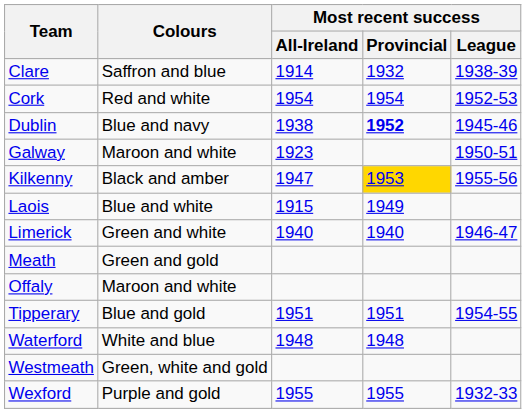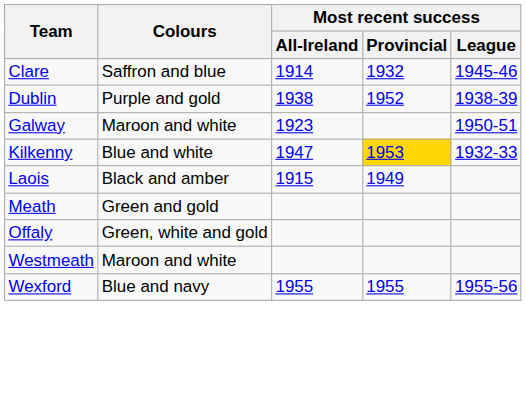 <table class="wikitable">
 <tr>
 <th rowspan="2">Team</th>
 <th rowspan="2">Colours</th>
 <th colspan="3">Most recent success</th>
 </tr>
 <tr>
 <th>All-Ireland</th>
 <th>Provincial</th>
 <th>League</th>
 </tr>
 <tr>
 <td><a href='#'>Clare</a></td>
 <td>Saffron and blue</td>
 <td><a href='#'>1914</a></td>
 <td><a href='#'>1932</a></td>
-<td><a href='#'>1938-39</a></td>
-</tr>
-<tr>
-<td><a href='#'>Cork</a></td>
-<td>Red and white</td>
-<td><a href='#'>1954</a></td>
-<td><a href='#'>1954</a></td>
-<td><a href='#'>1952-53</a></td>
+<td><a href='#'>1945-46</a></td>
 </tr>
 <tr>
 <td><a href='#'>Dublin</a></td>
-<td>Blue and navy</td>
+<td>Purple and gold</td>
 <td><a href='#'>1938</a></td>
-<td><strong><a href='#'>1952</a></strong></td>
-<td><a href='#'>1945-46</a></td>
+<td><a href='#'>1952</a></td>
+<td><a href='#'>1938-39</a></td>
 </tr>
 <tr>
 <td><a href='#'>Galway</a></td>
 <td>Maroon and white</td>
 <td><a href='#'>1923</a></td>
 <td></td>
 <td><a href='#'>1950-51</a></td>
 </tr>
 <tr>
 <td><a href='#'>Kilkenny</a></td>
-<td>Black and amber</td>
+<td>Blue and white</td>
 <td><a href='#'>1947</a></td>
 <td style="background: gold;"><a href='#'>1953</a></td>
-<td><a href='#'>1955-56</a></td>
+<td><a href='#'>1932-33</a></td>
 </tr>
 <tr>
 <td><a href='#'>Laois</a></td>
-<td>Blue and white</td>
+<td>Black and amber</td>
 <td><a href='#'>1915</a></td>
 <td><a href='#'>1949</a></td>
 <td></td>
-</tr>
-<tr>
-<td><a href='#'>Limerick</a></td>
-<td>Green and white</td>
-<td><a href='#'>1940</a></td>
-<td><a href='#'>1940</a></td>
-<td><a href='#'>1946-47</a></td>
 </tr>
 <tr>
 <td><a href='#'>Meath</a></td>
 <td>Green and gold</td>
 <td></td>
 <td></td>
 <td></td>
 </tr>
 <tr>
 <td><a href='#'>Offaly</a></td>
+<td>Green, white and gold</td>
+<td></td>
+<td></td>
+<td></td>
+</tr>
+<tr>
+<td><a href='#'>Westmeath</a></td>
 <td>Maroon and white</td>
 <td></td>
 <td></td>
 <td></td>
 </tr>
 <tr>
-<td><a href='#'>Tipperary</a></td>
-<td>Blue and gold</td>
-<td><a href='#'>1951</a></td>
-<td><a href='#'>1951</a></td>
-<td><a href='#'>1954-55</a></td>
-</tr>
-<tr>
-<td><a href='#'>Waterford</a></td>
-<td>White and blue</td>
-<td><a href='#'>1948</a></td>
-<td><a href='#'>1948</a></td>
-<td></td>
-</tr>
-<tr>
-<td><a href='#'>Westmeath</a></td>
-<td>Green, white and gold</td>
-<td></td>
-<td></td>
-<td></td>
-</tr>
-<tr>
 <td><a href='#'>Wexford</a></td>
-<td>Purple and gold</td>
+<td>Blue and navy</td>
 <td><a href='#'>1955</a></td>
 <td><a href='#'>1955</a></td>
-<td><a href='#'>1932-33</a></td>
+<td><a href='#'>1955-56</a></td>
 </tr>
 </table>
